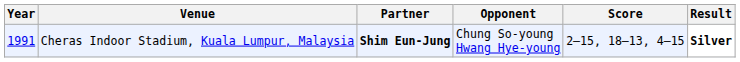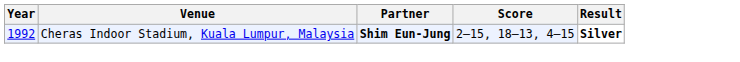 <table class="sortable wikitable" style="font-size: 90%;">
 <tr>
 <th>Year</th>
 <th>Venue</th>
 <th>Partner</th>
-<th>Opponent</th>
 <th>Score</th>
 <th>Result</th>
 </tr>
 <tr style="background:#ECF2FF">
-<td align="center"><a href='#'>1991</a></td>
+<td align="center"><a href='#'>1992</a></td>
 <td align="left">Cheras Indoor Stadium, <a href='#'>Kuala Lumpur, Malaysia</a></td>
 <td align="left"><strong> Shim Eun-Jung</strong></td>
-<td align="left"> Chung So-young <br>  <a href='#'>Hwang Hye-young</a></td>
 <td align="left">2–15, 18–13, 4–15</td>
 <td style="text-align:left; background:white"> <strong>Silver</strong></td>
 </tr>
 </table>
